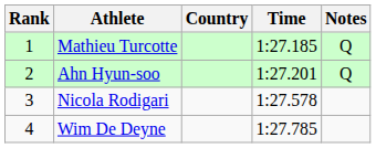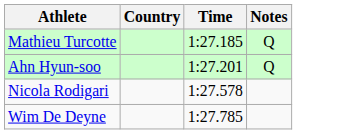 <table class="wikitable sortable" style="text-align:center">
 <tr>
-<th>Rank</th>
 <th>Athlete</th>
 <th>Country</th>
 <th>Time</th>
 <th>Notes</th>
 </tr>
 <tr bgcolor=ccffcc>
-<td>1</td>
 <td align=left><a href='#'>Mathieu Turcotte</a></td>
 <td align=left></td>
 <td>1:27.185</td>
 <td>Q </td>
 </tr>
 <tr bgcolor=ccffcc>
-<td>2</td>
 <td align=left><a href='#'>Ahn Hyun-soo</a></td>
 <td align=left></td>
 <td>1:27.201</td>
 <td>Q</td>
 </tr>
 <tr>
-<td>3</td>
 <td align=left><a href='#'>Nicola Rodigari</a></td>
 <td align=left></td>
 <td>1:27.578</td>
 <td></td>
 </tr>
 <tr>
-<td>4</td>
 <td align=left><a href='#'>Wim De Deyne</a></td>
 <td align=left></td>
 <td>1:27.785</td>
 <td></td>
 </tr>
 </table>
